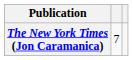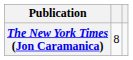 <table class="wikitable plainrowheaders">
 <tr>
 <th scope="col">Publication</th>
 <th scope="col"></th>
 <th scope="col"></th>
 </tr>
 <tr>
 <th scope="row"><em><a href='#'>The New York Times</a></em><br>(<a href='#'>Jon Caramanica</a>)</th>
-<td>7</td>
+<td>8</td>
 <td></td>
 </tr>
 </table>
